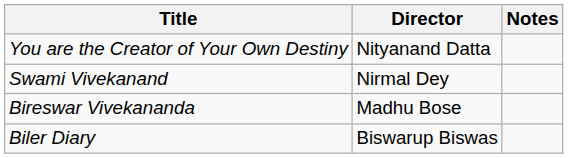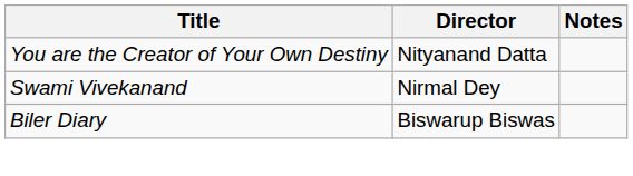 <table class="wikitable">
 <tr>
 <th>Title</th>
 <th>Director</th>
 <th>Notes</th>
 </tr>
 <tr>
 <td><em>You are the Creator of Your Own Destiny</em></td>
 <td>Nityanand Datta</td>
 <td></td>
 </tr>
 <tr>
 <td><em>Swami Vivekanand</em></td>
 <td>Nirmal Dey</td>
 <td></td>
 </tr>
 <tr>
-<td><em>Bireswar Vivekananda</em></td>
-<td>Madhu Bose</td>
-<td></td>
-</tr>
-<tr>
 <td><em>Biler Diary</em></td>
 <td>Biswarup Biswas</td>
 <td></td>
 </tr>
 </table>
